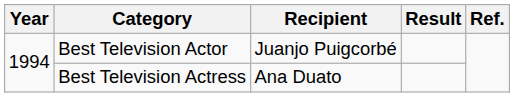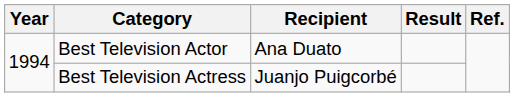 <table class = "wikitable sortable">
 <tr>
 <th>Year</th>
 <th>Category</th>
 <th>Recipient</th>
 <th>Result</th>
 <th>Ref.</th>
 </tr>
 <tr>
 <td rowspan=2>1994</td>
 <td>Best Television Actor</td>
-<td>Juanjo Puigcorbé</td>
+<td>Ana Duato</td>
 <td></td>
 <td rowspan="2"></td>
 </tr>
 <tr>
 <td>Best Television Actress</td>
-<td>Ana Duato</td>
+<td>Juanjo Puigcorbé</td>
 <td></td>
 </tr>
 </table>
